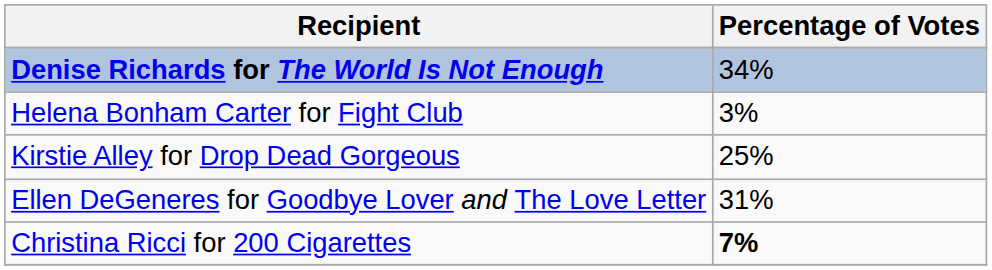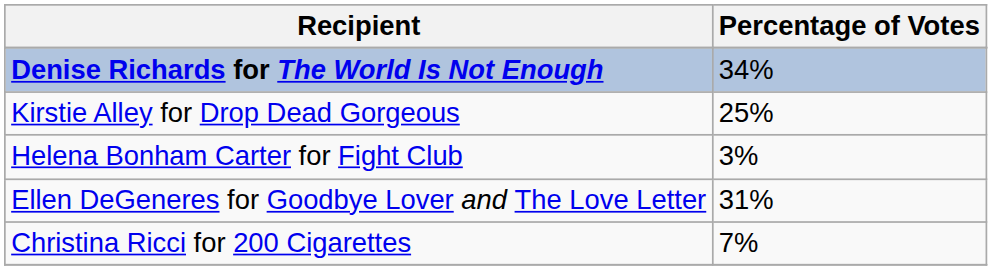 <table class="wikitable sortable plainrowheaders" align="centre">
 <tr>
 <th>Recipient</th>
 <th>Percentage of Votes</th>
 </tr>
 <tr>
 </tr>
 <tr style="background:#B0C4DE;">
 <td><strong><a href='#'>Denise Richards</a> for <em><a href='#'>The World Is Not Enough</a><strong><em></td>
 <td></strong>34%<strong></td>
 </tr>
 <tr>
+<td><a href='#'>Kirstie Alley</a> for </em><a href='#'>Drop Dead Gorgeous</a><em></td>
+<td>25%</td>
+</tr>
+<tr>
 <td><a href='#'>Helena Bonham Carter</a> for </em><a href='#'>Fight Club</a><em></td>
 <td>3%</td>
-</tr>
-<tr>
-<td><a href='#'>Kirstie Alley</a> for </em><a href='#'>Drop Dead Gorgeous</a><em></td>
-<td>25%</td>
 </tr>
 <tr>
 <td><a href='#'>Ellen DeGeneres</a> for </em><a href='#'>Goodbye Lover</a><em> and </em><a href='#'>The Love Letter</a><em></td>
 <td>31%</td>
 </tr>
 <tr>
 <td><a href='#'>Christina Ricci</a> for </em><a href='#'>200 Cigarettes</a><em></td>
-<td><strong>7%</strong></td>
+<td>7%</td>
 </tr>
 <tr>
 </tr>
 </table>
